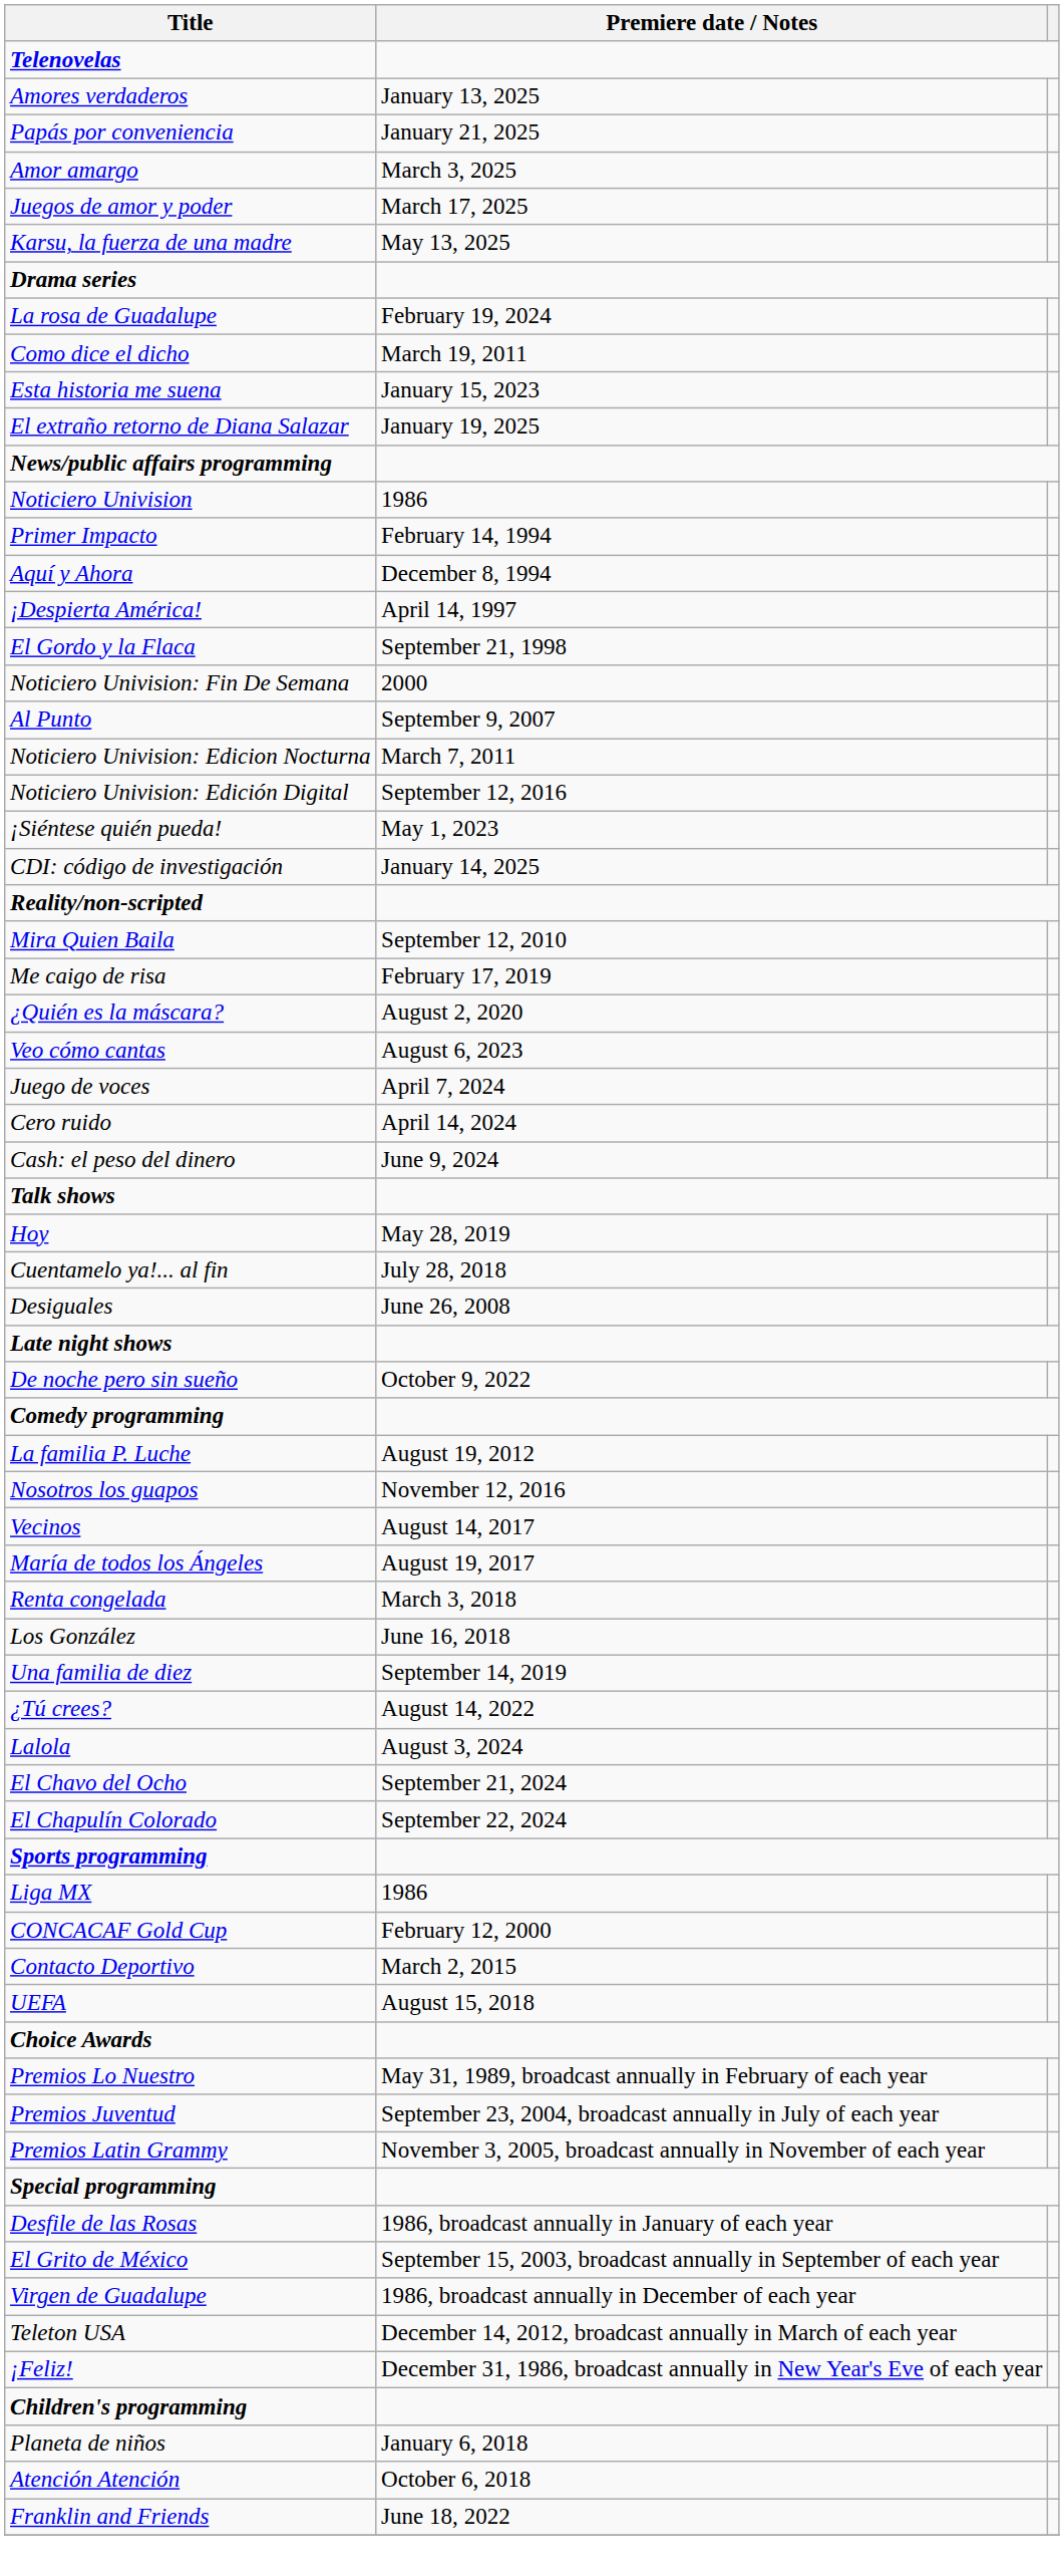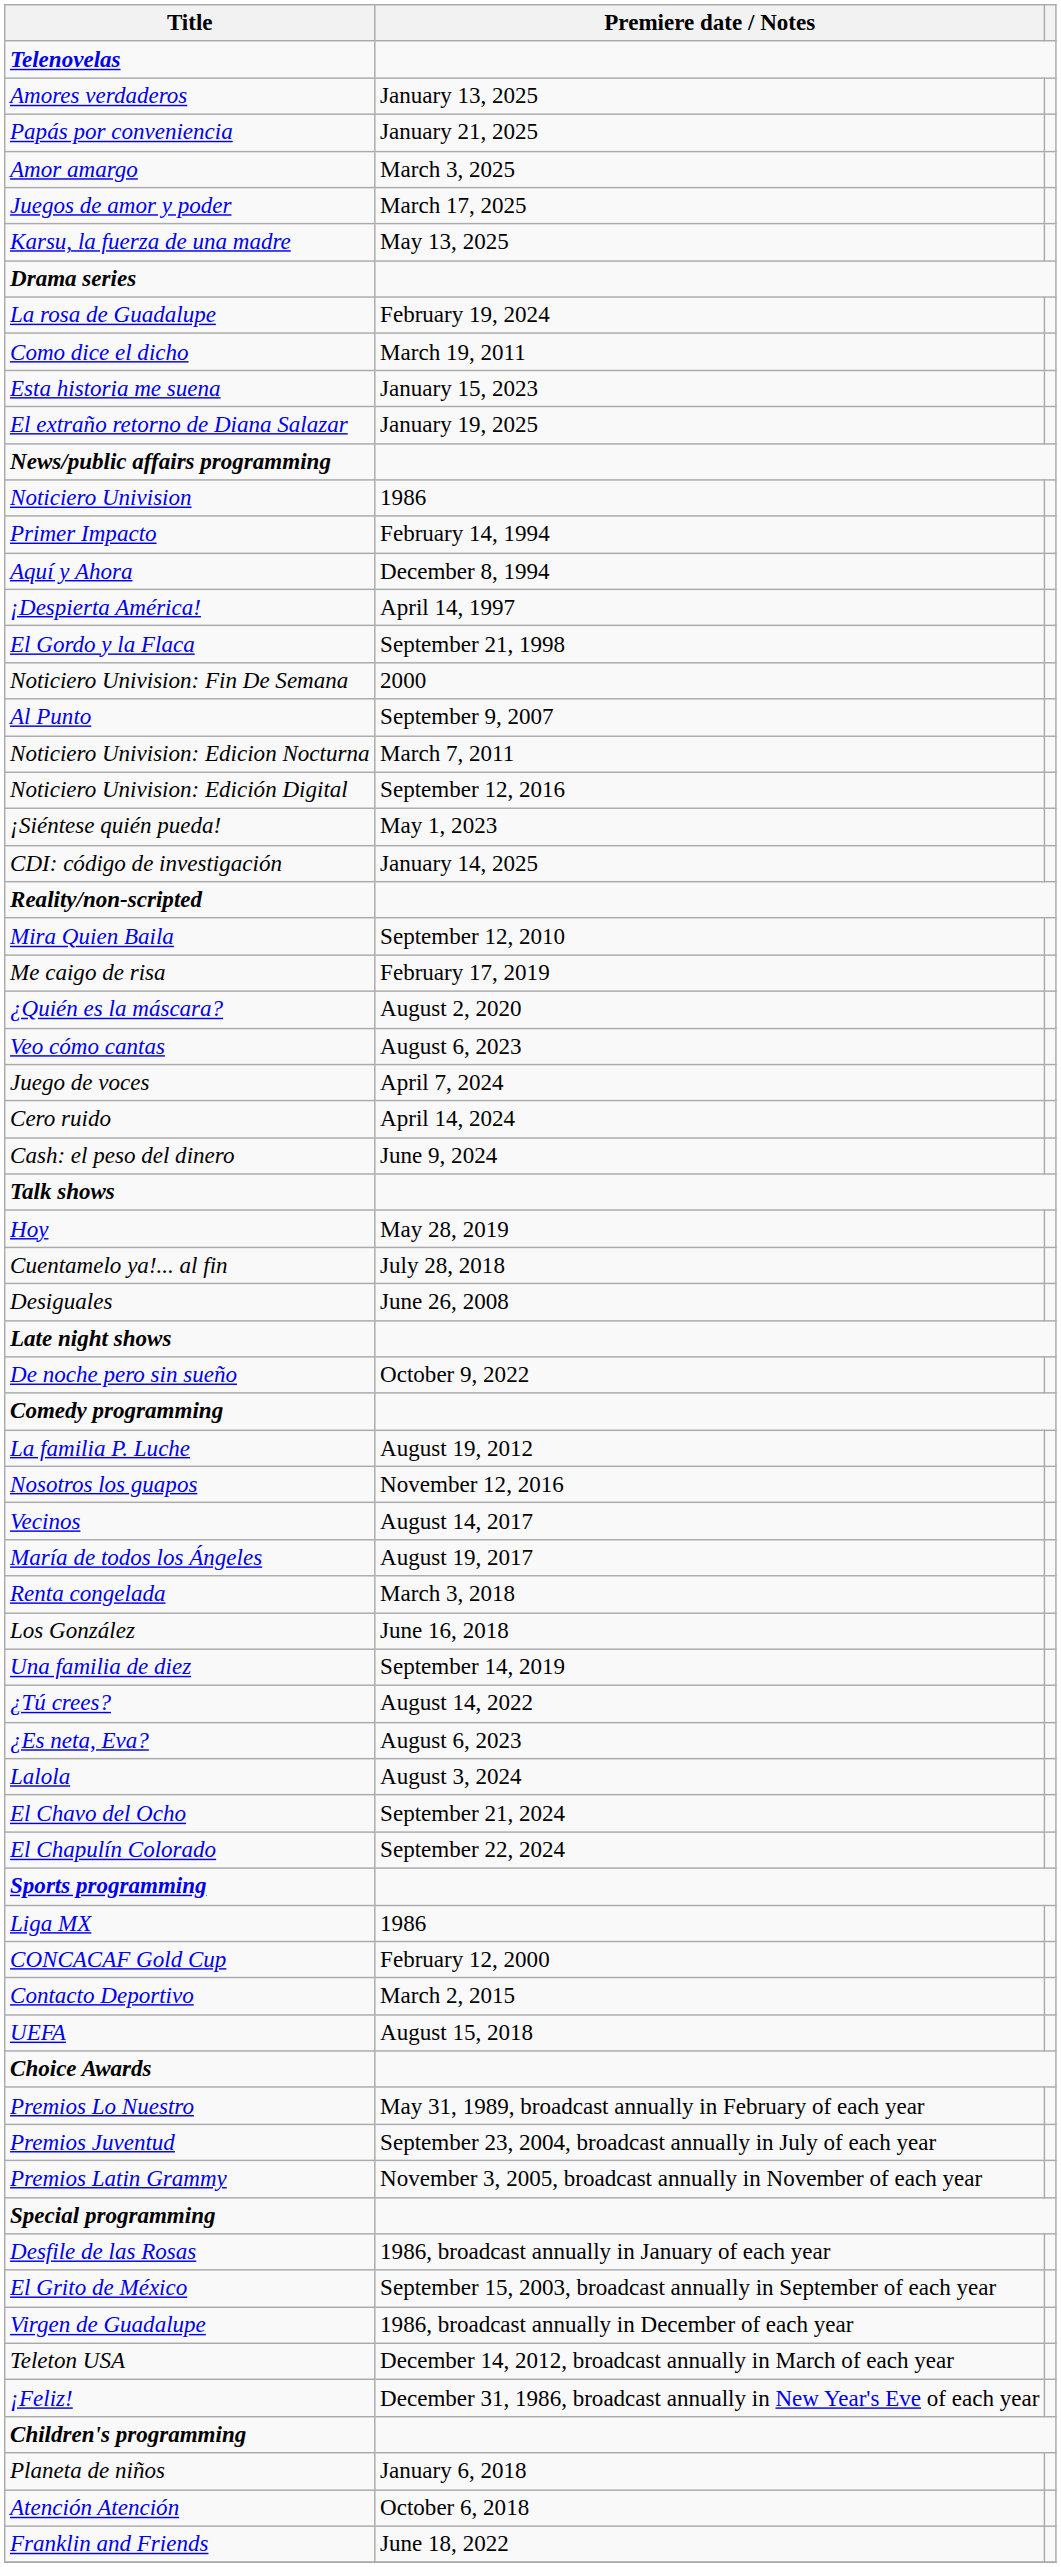 <table class="wikitable">
 <tr>
 <th>Title</th>
 <th>Premiere date / Notes</th>
 <th></th>
 </tr>
 <tr>
 <td><strong><em><a href='#'>Telenovelas</a></em></strong></td>
 </tr>
 <tr>
 <td><em><a href='#'>Amores verdaderos</a></em></td>
 <td>January 13, 2025</td>
 <td></td>
 </tr>
 <tr>
 <td><em><a href='#'>Papás por conveniencia</a></em></td>
 <td>January 21, 2025</td>
 <td></td>
 </tr>
 <tr>
 <td><em><a href='#'>Amor amargo</a></em></td>
 <td>March 3, 2025</td>
 <td></td>
 </tr>
 <tr>
 <td><em><a href='#'>Juegos de amor y poder</a></em></td>
 <td>March 17, 2025</td>
 <td></td>
 </tr>
 <tr>
 <td><em><a href='#'>Karsu, la fuerza de una madre</a></em></td>
 <td>May 13, 2025</td>
 <td></td>
 </tr>
 <tr>
 <td><strong><em>Drama series</em></strong></td>
 </tr>
 <tr>
 <td><em><a href='#'>La rosa de Guadalupe</a></em></td>
 <td>February 19, 2024</td>
 <td></td>
 </tr>
 <tr>
 <td><em><a href='#'>Como dice el dicho</a></em></td>
 <td>March 19, 2011</td>
 <td></td>
 </tr>
 <tr>
 <td><em><a href='#'>Esta historia me suena</a></em></td>
 <td>January 15, 2023</td>
 <td></td>
 </tr>
 <tr>
 <td><em><a href='#'>El extraño retorno de Diana Salazar</a></em></td>
 <td>January 19, 2025</td>
 <td></td>
 </tr>
 <tr>
 <td><strong><em>News/public affairs programming</em></strong></td>
 </tr>
 <tr>
 <td><em><a href='#'>Noticiero Univision</a></em></td>
 <td>1986</td>
 <td></td>
 </tr>
 <tr>
 <td><em><a href='#'>Primer Impacto</a></em></td>
 <td>February 14, 1994</td>
 <td></td>
 </tr>
 <tr>
 <td><em><a href='#'>Aquí y Ahora</a></em></td>
 <td>December 8, 1994</td>
 <td></td>
 </tr>
 <tr>
 <td><em><a href='#'>¡Despierta América!</a></em></td>
 <td>April 14, 1997</td>
 <td></td>
 </tr>
 <tr>
 <td><em><a href='#'>El Gordo y la Flaca</a></em></td>
 <td>September 21, 1998</td>
 <td></td>
 </tr>
 <tr>
 <td><em>Noticiero Univision: Fin De Semana</em></td>
 <td>2000</td>
 <td></td>
 </tr>
 <tr>
 <td><em><a href='#'>Al Punto</a></em></td>
 <td>September 9, 2007</td>
 <td></td>
 </tr>
 <tr>
 <td><em>Noticiero Univision: Edicion Nocturna</em></td>
 <td>March 7, 2011</td>
 <td></td>
 </tr>
 <tr>
 <td><em>Noticiero Univision: Edición Digital</em></td>
 <td>September 12, 2016</td>
 <td></td>
 </tr>
 <tr>
 <td><em>¡Siéntese quién pueda!</em></td>
 <td>May 1, 2023</td>
 <td></td>
 </tr>
 <tr>
 <td><em>CDI: código de investigación</em></td>
 <td>January 14, 2025</td>
 <td></td>
 </tr>
 <tr>
 <td><strong><em>Reality/non-scripted</em></strong></td>
 </tr>
 <tr>
 <td><em><a href='#'>Mira Quien Baila</a></em></td>
 <td>September 12, 2010</td>
 <td></td>
 </tr>
 <tr>
 <td><em>Me caigo de risa</em></td>
 <td>February 17, 2019</td>
 <td></td>
 </tr>
 <tr>
 <td><em><a href='#'>¿Quién es la máscara?</a></em></td>
 <td>August 2, 2020</td>
 <td></td>
 </tr>
 <tr>
 <td><em><a href='#'>Veo cómo cantas</a></em></td>
 <td>August 6, 2023</td>
 <td></td>
 </tr>
 <tr>
 <td><em>Juego de voces</em></td>
 <td>April 7, 2024</td>
 <td></td>
 </tr>
 <tr>
 <td><em>Cero ruido</em></td>
 <td>April 14, 2024</td>
 <td></td>
 </tr>
 <tr>
 <td><em>Cash: el peso del dinero</em></td>
 <td>June 9, 2024</td>
 <td></td>
 </tr>
 <tr>
 <td><strong><em>Talk shows</em></strong></td>
 </tr>
 <tr>
 <td><em><a href='#'>Hoy</a></em></td>
 <td>May 28, 2019</td>
 <td></td>
 </tr>
 <tr>
 <td><em>Cuentamelo ya!... al fin</em></td>
 <td>July 28, 2018</td>
 <td></td>
 </tr>
 <tr>
 <td><em>Desiguales</em></td>
 <td>June 26, 2008</td>
 <td></td>
 </tr>
 <tr>
 <td><strong><em>Late night shows</em></strong></td>
 </tr>
 <tr>
 <td><em><a href='#'>De noche pero sin sueño</a></em></td>
 <td>October 9, 2022</td>
 <td></td>
 </tr>
 <tr>
 <td><strong><em>Comedy programming</em></strong></td>
 </tr>
 <tr>
 <td><em><a href='#'>La familia P. Luche</a></em></td>
 <td>August 19, 2012</td>
 <td></td>
 </tr>
 <tr>
 <td><em><a href='#'>Nosotros los guapos</a></em></td>
 <td>November 12, 2016</td>
 <td></td>
 </tr>
 <tr>
 <td><em><a href='#'>Vecinos</a></em></td>
 <td>August 14, 2017</td>
 <td></td>
 </tr>
 <tr>
 <td><em><a href='#'>María de todos los Ángeles</a></em></td>
 <td>August 19, 2017</td>
 <td></td>
 </tr>
 <tr>
 <td><em><a href='#'>Renta congelada</a></em></td>
 <td>March 3, 2018</td>
 <td></td>
 </tr>
 <tr>
 <td><em>Los González</em></td>
 <td>June 16, 2018</td>
 <td></td>
 </tr>
 <tr>
 <td><em><a href='#'>Una familia de diez</a></em></td>
 <td>September 14, 2019</td>
 <td></td>
 </tr>
 <tr>
 <td><em><a href='#'>¿Tú crees?</a></em></td>
 <td>August 14, 2022</td>
 <td></td>
 </tr>
 <tr>
+<td><em><a href='#'>¿Es neta, Eva?</a></em></td>
+<td>August 6, 2023</td>
+<td></td>
+</tr>
+<tr>
 <td><em><a href='#'>Lalola</a></em></td>
 <td>August 3, 2024</td>
 <td></td>
 </tr>
 <tr>
 <td><em><a href='#'>El Chavo del Ocho</a></em></td>
 <td>September 21, 2024</td>
 <td></td>
 </tr>
 <tr>
 <td><em><a href='#'>El Chapulín Colorado</a></em></td>
 <td>September 22, 2024</td>
 <td></td>
 </tr>
 <tr>
 <td><strong><em><a href='#'>Sports programming</a></em></strong></td>
 </tr>
 <tr>
 <td><em><a href='#'>Liga MX</a></em></td>
 <td>1986</td>
 <td></td>
 </tr>
 <tr>
 <td><em><a href='#'>CONCACAF Gold Cup</a></em></td>
 <td>February 12, 2000</td>
 <td></td>
 </tr>
 <tr>
 <td><em><a href='#'>Contacto Deportivo</a></em></td>
 <td>March 2, 2015</td>
 <td></td>
 </tr>
 <tr>
 <td><em><a href='#'>UEFA</a></em></td>
 <td>August 15, 2018</td>
 <td></td>
 </tr>
 <tr>
 <td><strong><em>Choice Awards</em></strong></td>
 </tr>
 <tr>
 <td><em><a href='#'>Premios Lo Nuestro</a></em></td>
 <td>May 31, 1989, broadcast annually in February of each year</td>
 <td></td>
 </tr>
 <tr>
 <td><em><a href='#'>Premios Juventud</a></em></td>
 <td>September 23, 2004, broadcast annually in July of each year</td>
 <td></td>
 </tr>
 <tr>
 <td><em><a href='#'>Premios Latin Grammy</a></em></td>
 <td>November 3, 2005, broadcast annually in November of each year</td>
 <td></td>
 </tr>
 <tr>
 <td><strong><em>Special programming</em></strong></td>
 </tr>
 <tr>
 <td><em><a href='#'>Desfile de las Rosas</a></em></td>
 <td>1986, broadcast annually in January of each year</td>
 <td></td>
 </tr>
 <tr>
 <td><em><a href='#'>El Grito de México</a></em></td>
 <td>September 15, 2003, broadcast annually in September of each year</td>
 <td></td>
 </tr>
 <tr>
 <td><em><a href='#'>Virgen de Guadalupe</a></em></td>
 <td>1986, broadcast annually in December of each year</td>
 <td></td>
 </tr>
 <tr>
 <td><em>Teleton USA</em></td>
 <td>December 14, 2012, broadcast annually in March of each year</td>
 <td></td>
 </tr>
 <tr>
 <td><em><a href='#'>¡Feliz!</a></em></td>
 <td>December 31, 1986, broadcast annually in <a href='#'>New Year's Eve</a> of each year</td>
 <td></td>
 </tr>
 <tr>
 <td><strong><em>Children's programming</em></strong></td>
 </tr>
 <tr>
 <td><em>Planeta de niños</em></td>
 <td>January 6, 2018</td>
 <td></td>
 </tr>
 <tr>
 <td><em><a href='#'>Atención Atención</a></em></td>
 <td>October 6, 2018</td>
 <td></td>
 </tr>
 <tr>
 <td><em><a href='#'>Franklin and Friends</a></em></td>
 <td>June 18, 2022</td>
 <td></td>
 </tr>
 <tr>
 </tr>
 </table>
